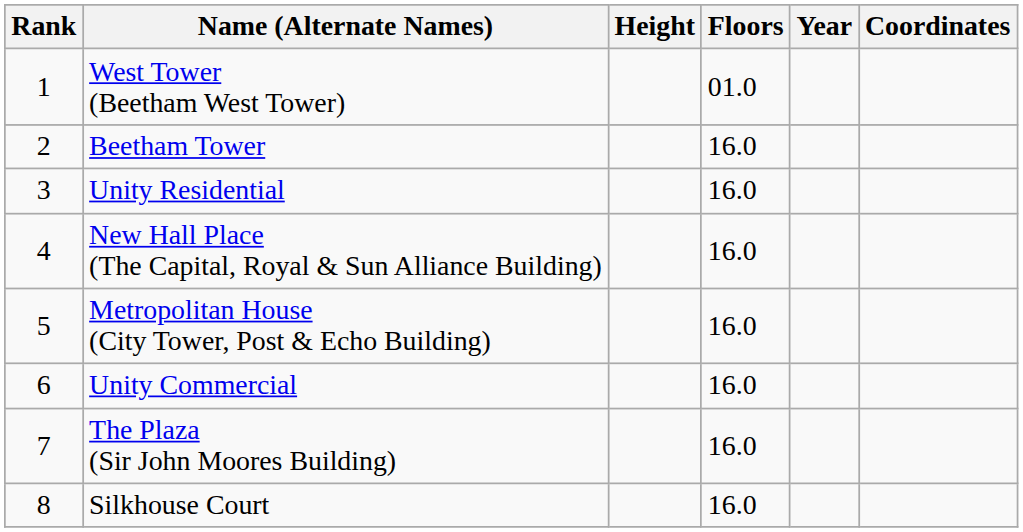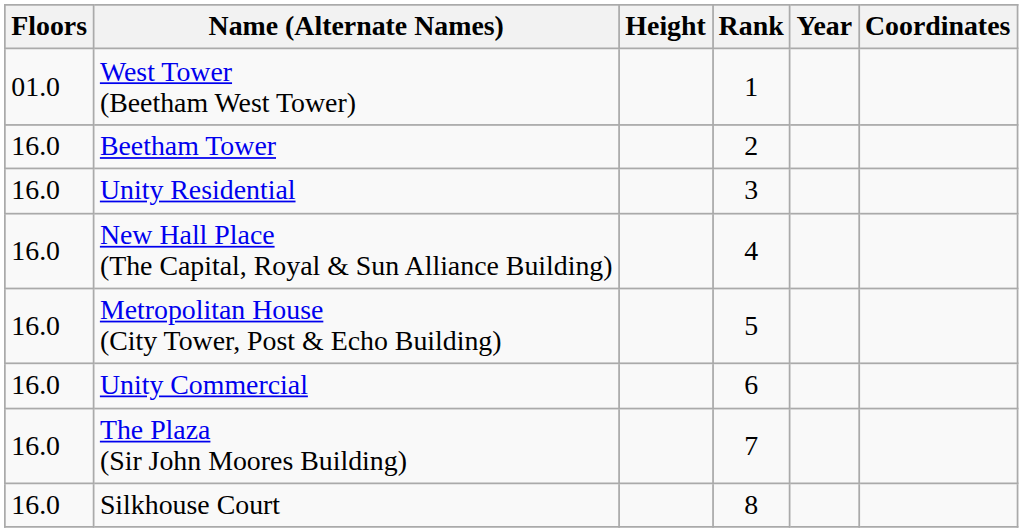 <table class="wikitable sortable">
 <tr>
-<th>Rank</th>
+<th>Floors</th>
 <th>Name (Alternate Names)</th>
 <th>Height<br> </th>
-<th>Floors</th>
+<th>Rank</th>
 <th>Year</th>
 <th>Coordinates</th>
 </tr>
 <tr>
-<td align="center">1</td>
+<td><span>01.0</span></td>
 <td><a href='#'>West Tower</a><br>(Beetham West Tower)</td>
 <td></td>
-<td><span>01.0</span></td>
+<td align="center">1</td>
 <td></td>
 <td></td>
 </tr>
 <tr>
-<td align="center">2</td>
+<td><span>16.0</span></td>
 <td><a href='#'>Beetham Tower</a></td>
 <td></td>
-<td><span>16.0</span></td>
+<td align="center">2</td>
 <td></td>
 <td></td>
 </tr>
 <tr>
-<td align="center">3</td>
+<td><span>16.0</span></td>
 <td><a href='#'>Unity Residential</a></td>
 <td></td>
-<td><span>16.0</span></td>
+<td align="center">3</td>
 <td></td>
 <td></td>
 </tr>
 <tr>
-<td align="center">4</td>
+<td><span>16.0</span></td>
 <td><a href='#'>New Hall Place</a><br>(The Capital, Royal & Sun Alliance Building)</td>
 <td></td>
-<td><span>16.0</span></td>
+<td align="center">4</td>
 <td></td>
 <td></td>
 </tr>
 <tr>
-<td align="center">5</td>
+<td><span>16.0</span></td>
 <td><a href='#'>Metropolitan House</a><br>(City Tower, Post & Echo Building)</td>
 <td></td>
-<td><span>16.0</span></td>
+<td align="center">5</td>
 <td></td>
 <td></td>
 </tr>
 <tr>
-<td align="center">6</td>
+<td><span>16.0</span></td>
 <td><a href='#'>Unity Commercial</a></td>
 <td></td>
-<td><span>16.0</span></td>
+<td align="center">6</td>
 <td></td>
 <td></td>
 </tr>
 <tr>
-<td align="center">7</td>
+<td><span>16.0</span></td>
 <td><a href='#'>The Plaza</a><br>(Sir John Moores Building)</td>
 <td></td>
-<td><span>16.0</span></td>
+<td align="center">7</td>
 <td></td>
 <td></td>
 </tr>
 <tr>
-<td align="center">8</td>
+<td><span>16.0</span></td>
 <td>Silkhouse Court</td>
 <td></td>
-<td><span>16.0</span></td>
+<td align="center">8</td>
 <td></td>
 <td></td>
 </tr>
 </table>
